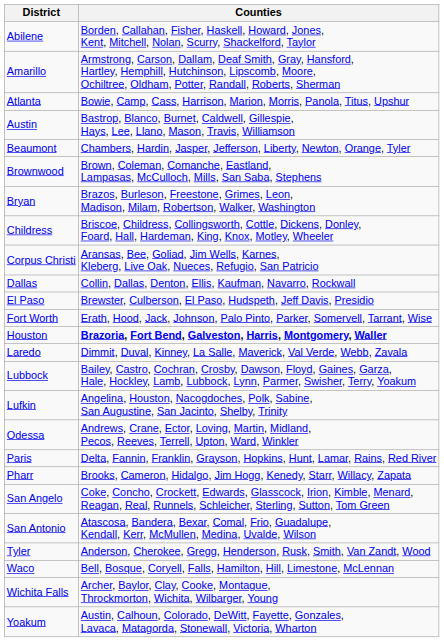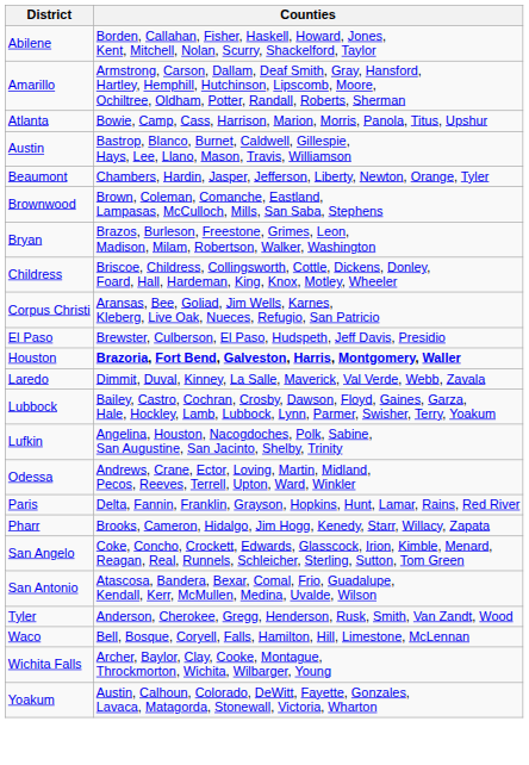 <table class="wikitable sortable">
 <tr>
 <th>District</th>
 <th>Counties</th>
 </tr>
 <tr>
 <td><a href='#'>Abilene</a></td>
 <td><a href='#'>Borden</a>, <a href='#'>Callahan</a>, <a href='#'>Fisher</a>, <a href='#'>Haskell</a>, <a href='#'>Howard</a>, <a href='#'>Jones</a>,<br> <a href='#'>Kent</a>, <a href='#'>Mitchell</a>, <a href='#'>Nolan</a>, <a href='#'>Scurry</a>, <a href='#'>Shackelford</a>, <a href='#'>Taylor</a></td>
 </tr>
 <tr>
 <td><a href='#'>Amarillo</a></td>
 <td><a href='#'>Armstrong</a>, <a href='#'>Carson</a>, <a href='#'>Dallam</a>, <a href='#'>Deaf Smith</a>, <a href='#'>Gray</a>, <a href='#'>Hansford</a>,<br> <a href='#'>Hartley</a>, <a href='#'>Hemphill</a>, <a href='#'>Hutchinson</a>, <a href='#'>Lipscomb</a>, <a href='#'>Moore</a>,<br> <a href='#'>Ochiltree</a>, <a href='#'>Oldham</a>, <a href='#'>Potter</a>, <a href='#'>Randall</a>, <a href='#'>Roberts</a>, <a href='#'>Sherman</a></td>
 </tr>
 <tr>
 <td><a href='#'>Atlanta</a></td>
 <td><a href='#'>Bowie</a>, <a href='#'>Camp</a>, <a href='#'>Cass</a>, <a href='#'>Harrison</a>, <a href='#'>Marion</a>, <a href='#'>Morris</a>, <a href='#'>Panola</a>, <a href='#'>Titus</a>, <a href='#'>Upshur</a></td>
 </tr>
 <tr>
 <td><a href='#'>Austin</a></td>
 <td><a href='#'>Bastrop</a>, <a href='#'>Blanco</a>, <a href='#'>Burnet</a>, <a href='#'>Caldwell</a>, <a href='#'>Gillespie</a>,<br> <a href='#'>Hays</a>, <a href='#'>Lee</a>, <a href='#'>Llano</a>, <a href='#'>Mason</a>, <a href='#'>Travis</a>, <a href='#'>Williamson</a></td>
 </tr>
 <tr>
 <td><a href='#'>Beaumont</a></td>
 <td><a href='#'>Chambers</a>, <a href='#'>Hardin</a>, <a href='#'>Jasper</a>, <a href='#'>Jefferson</a>, <a href='#'>Liberty</a>, <a href='#'>Newton</a>, <a href='#'>Orange</a>, <a href='#'>Tyler</a></td>
 </tr>
 <tr>
 <td><a href='#'>Brownwood</a></td>
 <td><a href='#'>Brown</a>, <a href='#'>Coleman</a>, <a href='#'>Comanche</a>, <a href='#'>Eastland</a>,<br> <a href='#'>Lampasas</a>, <a href='#'>McCulloch</a>, <a href='#'>Mills</a>, <a href='#'>San Saba</a>, <a href='#'>Stephens</a></td>
 </tr>
 <tr>
 <td><a href='#'>Bryan</a></td>
 <td><a href='#'>Brazos</a>, <a href='#'>Burleson</a>, <a href='#'>Freestone</a>, <a href='#'>Grimes</a>, <a href='#'>Leon</a>,<br> <a href='#'>Madison</a>, <a href='#'>Milam</a>, <a href='#'>Robertson</a>, <a href='#'>Walker</a>, <a href='#'>Washington</a></td>
 </tr>
 <tr>
 <td><a href='#'>Childress</a></td>
 <td><a href='#'>Briscoe</a>, <a href='#'>Childress</a>, <a href='#'>Collingsworth</a>, <a href='#'>Cottle</a>, <a href='#'>Dickens</a>, <a href='#'>Donley</a>,<br> <a href='#'>Foard</a>, <a href='#'>Hall</a>, <a href='#'>Hardeman</a>, <a href='#'>King</a>, <a href='#'>Knox</a>, <a href='#'>Motley</a>, <a href='#'>Wheeler</a></td>
 </tr>
 <tr>
 <td><a href='#'>Corpus Christi</a></td>
 <td><a href='#'>Aransas</a>, <a href='#'>Bee</a>, <a href='#'>Goliad</a>, <a href='#'>Jim Wells</a>, <a href='#'>Karnes</a>,<br> <a href='#'>Kleberg</a>, <a href='#'>Live Oak</a>, <a href='#'>Nueces</a>, <a href='#'>Refugio</a>, <a href='#'>San Patricio</a></td>
 </tr>
 <tr>
-<td><a href='#'>Dallas</a></td>
-<td><a href='#'>Collin</a>, <a href='#'>Dallas</a>, <a href='#'>Denton</a>, <a href='#'>Ellis</a>, <a href='#'>Kaufman</a>, <a href='#'>Navarro</a>, <a href='#'>Rockwall</a></td>
-</tr>
-<tr>
 <td><a href='#'>El Paso</a></td>
 <td><a href='#'>Brewster</a>, <a href='#'>Culberson</a>, <a href='#'>El Paso</a>, <a href='#'>Hudspeth</a>, <a href='#'>Jeff Davis</a>, <a href='#'>Presidio</a></td>
-</tr>
-<tr>
-<td><a href='#'>Fort Worth</a></td>
-<td><a href='#'>Erath</a>, <a href='#'>Hood</a>, <a href='#'>Jack</a>, <a href='#'>Johnson</a>, <a href='#'>Palo Pinto</a>, <a href='#'>Parker</a>, <a href='#'>Somervell</a>, <a href='#'>Tarrant</a>, <a href='#'>Wise</a></td>
 </tr>
 <tr>
 <td><a href='#'>Houston</a></td>
 <td><strong><a href='#'>Brazoria</a>, <a href='#'>Fort Bend</a>, <a href='#'>Galveston</a>, <a href='#'>Harris</a>, <a href='#'>Montgomery</a>, <a href='#'>Waller</a></strong></td>
 </tr>
 <tr>
 <td><a href='#'>Laredo</a></td>
 <td><a href='#'>Dimmit</a>, <a href='#'>Duval</a>, <a href='#'>Kinney</a>, <a href='#'>La Salle</a>, <a href='#'>Maverick</a>, <a href='#'>Val Verde</a>, <a href='#'>Webb</a>, <a href='#'>Zavala</a></td>
 </tr>
 <tr>
 <td><a href='#'>Lubbock</a></td>
 <td><a href='#'>Bailey</a>, <a href='#'>Castro</a>, <a href='#'>Cochran</a>, <a href='#'>Crosby</a>, <a href='#'>Dawson</a>, <a href='#'>Floyd</a>, <a href='#'>Gaines</a>, <a href='#'>Garza</a>,<br> <a href='#'>Hale</a>, <a href='#'>Hockley</a>, <a href='#'>Lamb</a>, <a href='#'>Lubbock</a>, <a href='#'>Lynn</a>, <a href='#'>Parmer</a>, <a href='#'>Swisher</a>, <a href='#'>Terry</a>, <a href='#'>Yoakum</a></td>
 </tr>
 <tr>
 <td><a href='#'>Lufkin</a></td>
 <td><a href='#'>Angelina</a>, <a href='#'>Houston</a>, <a href='#'>Nacogdoches</a>, <a href='#'>Polk</a>, <a href='#'>Sabine</a>,<br> <a href='#'>San Augustine</a>, <a href='#'>San Jacinto</a>, <a href='#'>Shelby</a>, <a href='#'>Trinity</a></td>
 </tr>
 <tr>
 <td><a href='#'>Odessa</a></td>
 <td><a href='#'>Andrews</a>, <a href='#'>Crane</a>, <a href='#'>Ector</a>, <a href='#'>Loving</a>, <a href='#'>Martin</a>, <a href='#'>Midland</a>,<br> <a href='#'>Pecos</a>, <a href='#'>Reeves</a>, <a href='#'>Terrell</a>, <a href='#'>Upton</a>, <a href='#'>Ward</a>, <a href='#'>Winkler</a></td>
 </tr>
 <tr>
 <td><a href='#'>Paris</a></td>
 <td><a href='#'>Delta</a>, <a href='#'>Fannin</a>, <a href='#'>Franklin</a>, <a href='#'>Grayson</a>, <a href='#'>Hopkins</a>, <a href='#'>Hunt</a>, <a href='#'>Lamar</a>, <a href='#'>Rains</a>, <a href='#'>Red River</a></td>
 </tr>
 <tr>
 <td><a href='#'>Pharr</a></td>
 <td><a href='#'>Brooks</a>, <a href='#'>Cameron</a>, <a href='#'>Hidalgo</a>, <a href='#'>Jim Hogg</a>, <a href='#'>Kenedy</a>, <a href='#'>Starr</a>, <a href='#'>Willacy</a>, <a href='#'>Zapata</a></td>
 </tr>
 <tr>
 <td><a href='#'>San Angelo</a></td>
 <td><a href='#'>Coke</a>, <a href='#'>Concho</a>, <a href='#'>Crockett</a>, <a href='#'>Edwards</a>, <a href='#'>Glasscock</a>, <a href='#'>Irion</a>, <a href='#'>Kimble</a>, <a href='#'>Menard</a>,<br> <a href='#'>Reagan</a>, <a href='#'>Real</a>, <a href='#'>Runnels</a>, <a href='#'>Schleicher</a>, <a href='#'>Sterling</a>, <a href='#'>Sutton</a>, <a href='#'>Tom Green</a></td>
 </tr>
 <tr>
 <td><a href='#'>San Antonio</a></td>
 <td><a href='#'>Atascosa</a>, <a href='#'>Bandera</a>, <a href='#'>Bexar</a>, <a href='#'>Comal</a>, <a href='#'>Frio</a>, <a href='#'>Guadalupe</a>,<br> <a href='#'>Kendall</a>, <a href='#'>Kerr</a>, <a href='#'>McMullen</a>, <a href='#'>Medina</a>, <a href='#'>Uvalde</a>, <a href='#'>Wilson</a></td>
 </tr>
 <tr>
 <td><a href='#'>Tyler</a></td>
 <td><a href='#'>Anderson</a>, <a href='#'>Cherokee</a>, <a href='#'>Gregg</a>, <a href='#'>Henderson</a>, <a href='#'>Rusk</a>, <a href='#'>Smith</a>, <a href='#'>Van Zandt</a>, <a href='#'>Wood</a></td>
 </tr>
 <tr>
 <td><a href='#'>Waco</a></td>
 <td><a href='#'>Bell</a>, <a href='#'>Bosque</a>, <a href='#'>Coryell</a>, <a href='#'>Falls</a>, <a href='#'>Hamilton</a>, <a href='#'>Hill</a>, <a href='#'>Limestone</a>, <a href='#'>McLennan</a></td>
 </tr>
 <tr>
 <td><a href='#'>Wichita Falls</a></td>
 <td><a href='#'>Archer</a>, <a href='#'>Baylor</a>, <a href='#'>Clay</a>, <a href='#'>Cooke</a>, <a href='#'>Montague</a>,<br> <a href='#'>Throckmorton</a>, <a href='#'>Wichita</a>, <a href='#'>Wilbarger</a>, <a href='#'>Young</a></td>
 </tr>
 <tr>
 <td><a href='#'>Yoakum</a></td>
 <td><a href='#'>Austin</a>, <a href='#'>Calhoun</a>, <a href='#'>Colorado</a>, <a href='#'>DeWitt</a>, <a href='#'>Fayette</a>, <a href='#'>Gonzales</a>,<br> <a href='#'>Lavaca</a>, <a href='#'>Matagorda</a>, <a href='#'>Stonewall</a>, <a href='#'>Victoria</a>, <a href='#'>Wharton</a></td>
 </tr>
 </table>
